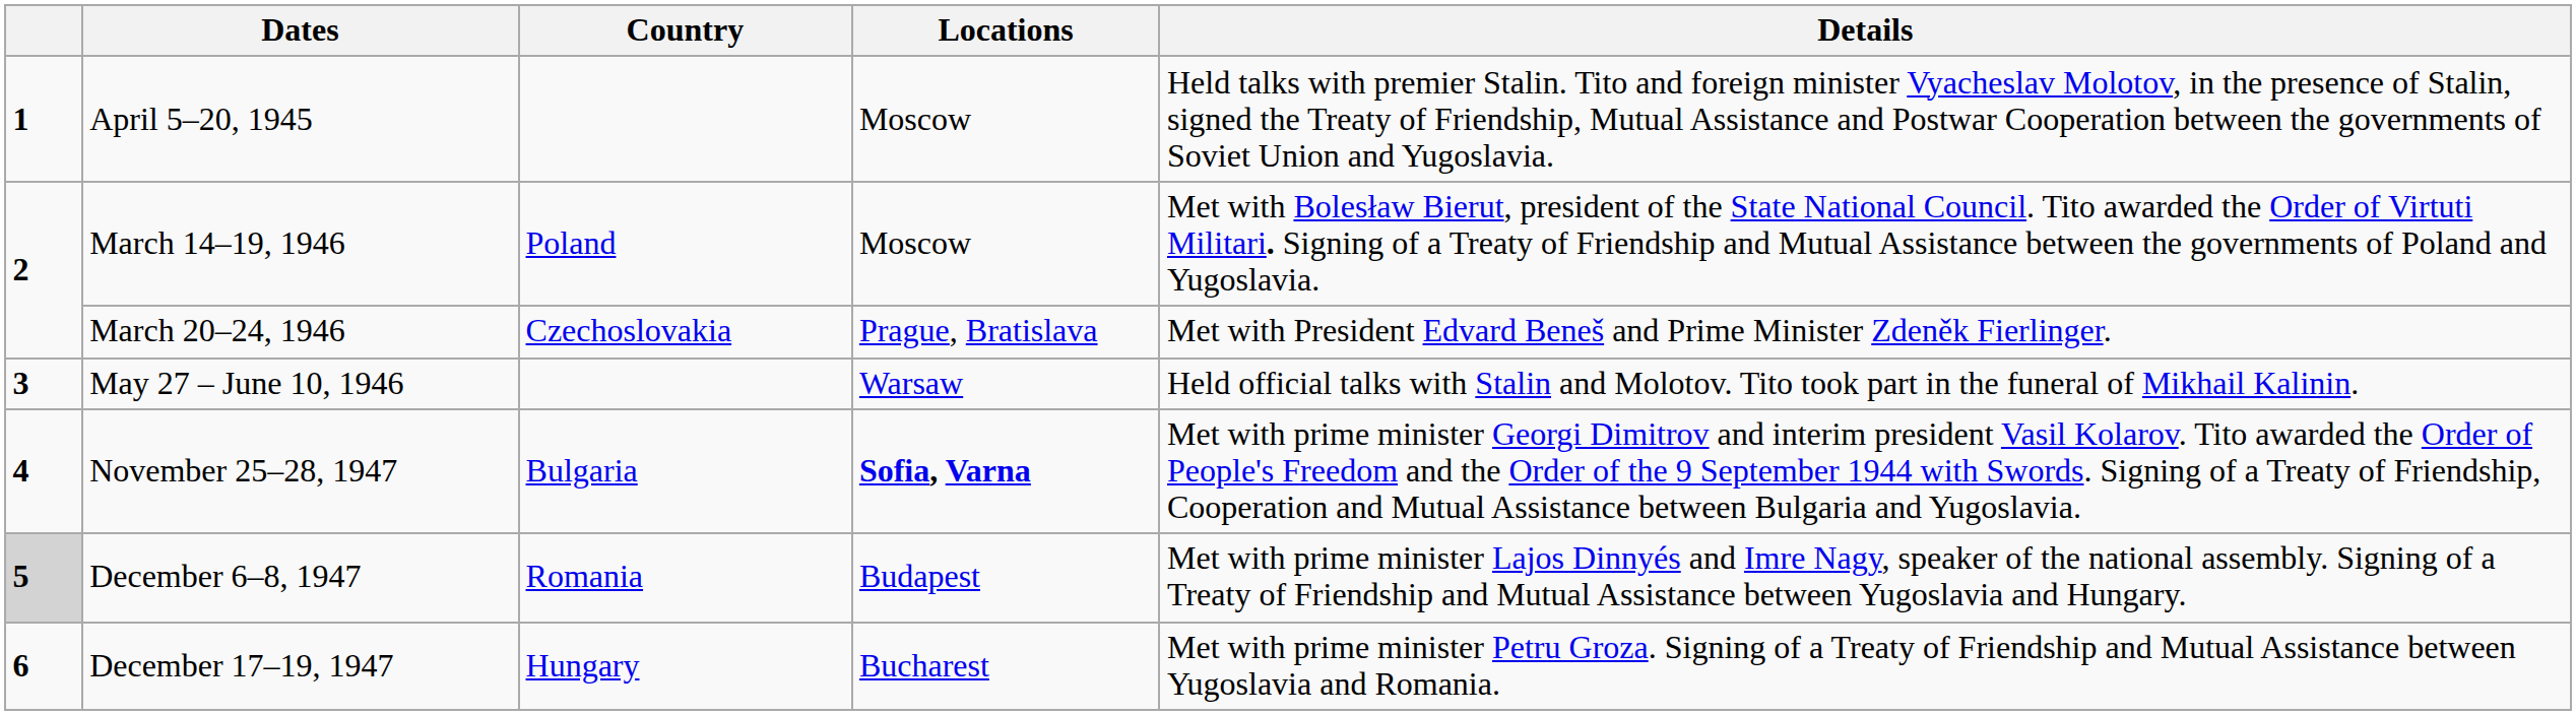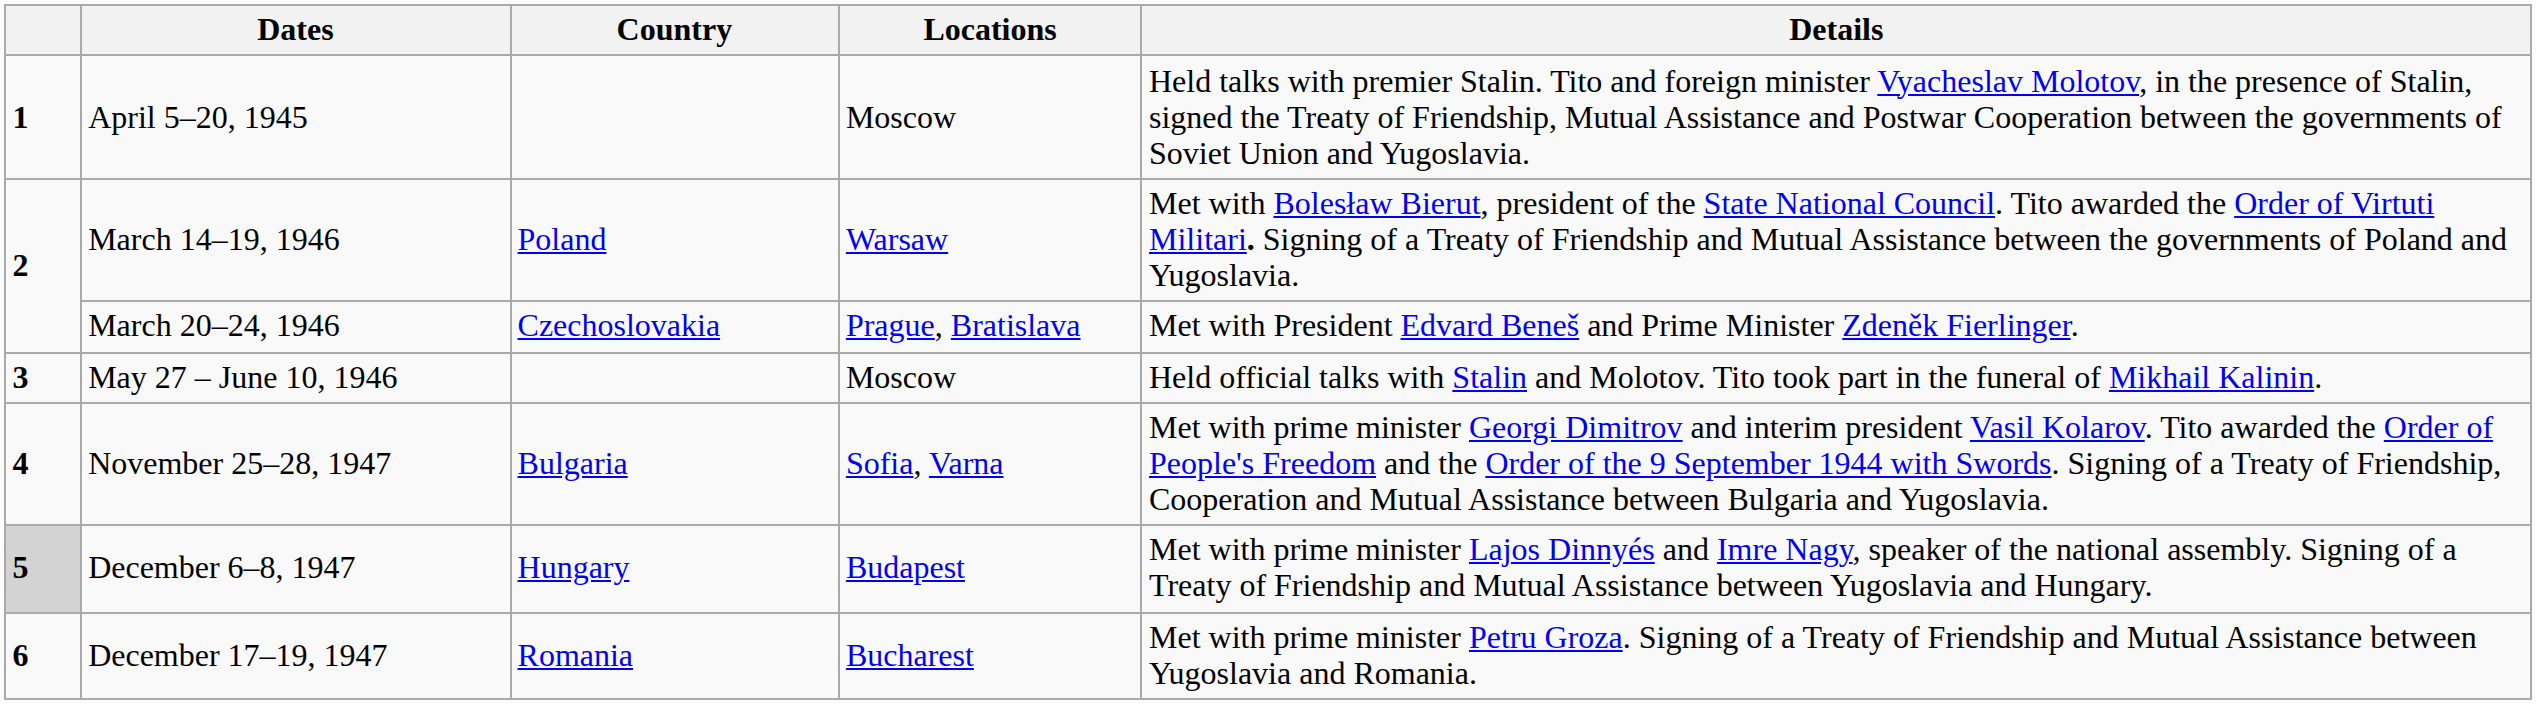 <table class="wikitable sortable" border="1" style="margin: 1em auto 1em auto">
 <tr>
 <th style="width: 3%;"></th>
 <th style="width: 17%;">Dates</th>
 <th style="width: 13%;">Country</th>
 <th style="width: 12%;">Locations</th>
 <th style="width: 55%;">Details</th>
 </tr>
 <tr>
 <td><strong>1</strong></td>
 <td>April 5–20, 1945</td>
 <td></td>
 <td>Moscow</td>
 <td>Held talks with premier Stalin. Tito and foreign minister <a href='#'>Vyacheslav Molotov</a>, in the presence of Stalin, signed the Treaty of Friendship, Mutual Assistance and Postwar Cooperation between the governments of Soviet Union and Yugoslavia.</td>
 </tr>
 <tr>
 <td rowspan="2"><strong>2</strong></td>
 <td>March 14–19, 1946</td>
 <td> <a href='#'>Poland</a></td>
-<td>Moscow</td>
+<td><a href='#'>Warsaw</a></td>
 <td>Met with <a href='#'>Bolesław Bierut</a>, president of the <a href='#'>State National Council</a>. Tito awarded the <a href='#'>Order of Virtuti Militari</a><strong>.</strong> Signing of a Treaty of Friendship and Mutual Assistance between the governments of Poland and Yugoslavia.</td>
 </tr>
 <tr>
 <td>March 20–24, 1946</td>
 <td> <a href='#'>Czechoslovakia</a></td>
 <td><a href='#'>Prague</a>, <a href='#'>Bratislava</a></td>
 <td>Met with President <a href='#'>Edvard Beneš</a> and Prime Minister <a href='#'>Zdeněk Fierlinger</a>.</td>
 </tr>
 <tr>
 <td><strong>3</strong></td>
 <td>May 27 – June 10, 1946</td>
 <td></td>
-<td><a href='#'>Warsaw</a></td>
+<td>Moscow</td>
 <td>Held official talks with <a href='#'>Stalin</a> and  Molotov. Tito took part in the funeral of <a href='#'>Mikhail Kalinin</a>.</td>
 </tr>
 <tr>
 <td><strong>4</strong></td>
 <td>November 25–28, 1947</td>
 <td> <a href='#'>Bulgaria</a></td>
-<td><strong><a href='#'>Sofia</a>, <a href='#'>Varna</a></strong></td>
+<td><a href='#'>Sofia</a>, <a href='#'>Varna</a></td>
 <td>Met with prime minister <a href='#'>Georgi Dimitrov</a> and interim president <a href='#'>Vasil Kolarov</a>. Tito awarded the <a href='#'>Order of People's Freedom</a> and the <a href='#'>Order of the 9 September 1944 with Swords</a>. Signing of a Treaty of Friendship, Cooperation and Mutual Assistance between Bulgaria and Yugoslavia.</td>
 </tr>
 <tr>
 <td style="background: lightgrey;"><strong>5</strong></td>
 <td>December 6–8, 1947</td>
-<td> <a href='#'>Romania</a></td>
+<td> <a href='#'>Hungary</a></td>
 <td><a href='#'>Budapest</a></td>
 <td>Met with prime minister <a href='#'>Lajos Dinnyés</a> and <a href='#'>Imre Nagy</a>, speaker of the national assembly. Signing of a Treaty of Friendship and Mutual Assistance between Yugoslavia and Hungary.</td>
 </tr>
 <tr>
 <td><strong>6</strong></td>
 <td>December 17–19, 1947</td>
-<td> <a href='#'>Hungary</a></td>
+<td> <a href='#'>Romania</a></td>
 <td><a href='#'>Bucharest</a></td>
 <td>Met with prime minister <a href='#'>Petru Groza</a>. Signing of a Treaty of Friendship and Mutual Assistance between Yugoslavia and Romania.</td>
 </tr>
 </table>
